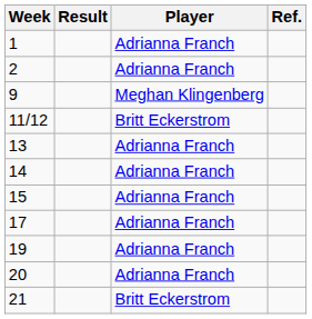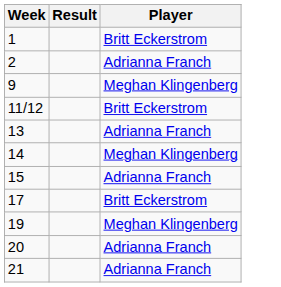 <table class=wikitable>
 <tr>
 <th>Week</th>
 <th>Result</th>
 <th>Player</th>
-<th>Ref.</th>
 </tr>
 <tr>
 <td>1</td>
 <td></td>
-<td> <a href='#'>Adrianna Franch</a></td>
-<td></td>
+<td> <a href='#'>Britt Eckerstrom</a></td>
 </tr>
 <tr>
 <td>2</td>
 <td></td>
 <td> <a href='#'>Adrianna Franch</a></td>
-<td></td>
 </tr>
 <tr>
 <td>9</td>
 <td></td>
 <td> <a href='#'>Meghan Klingenberg</a></td>
-<td></td>
 </tr>
 <tr>
 <td>11/12</td>
 <td></td>
 <td> <a href='#'>Britt Eckerstrom</a></td>
-<td></td>
 </tr>
 <tr>
 <td>13</td>
 <td></td>
 <td> <a href='#'>Adrianna Franch</a></td>
-<td></td>
 </tr>
 <tr>
 <td>14</td>
 <td></td>
-<td> <a href='#'>Adrianna Franch</a></td>
-<td></td>
+<td> <a href='#'>Meghan Klingenberg</a></td>
 </tr>
 <tr>
 <td>15</td>
 <td></td>
 <td> <a href='#'>Adrianna Franch</a></td>
-<td></td>
 </tr>
 <tr>
 <td>17</td>
 <td></td>
-<td> <a href='#'>Adrianna Franch</a></td>
-<td></td>
+<td> <a href='#'>Britt Eckerstrom</a></td>
 </tr>
 <tr>
 <td>19</td>
 <td></td>
-<td> <a href='#'>Adrianna Franch</a></td>
-<td></td>
+<td> <a href='#'>Meghan Klingenberg</a></td>
 </tr>
 <tr>
 <td>20</td>
 <td></td>
 <td> <a href='#'>Adrianna Franch</a></td>
-<td></td>
 </tr>
 <tr>
 <td>21</td>
 <td></td>
-<td> <a href='#'>Britt Eckerstrom</a></td>
-<td></td>
+<td> <a href='#'>Adrianna Franch</a></td>
 </tr>
 </table>
